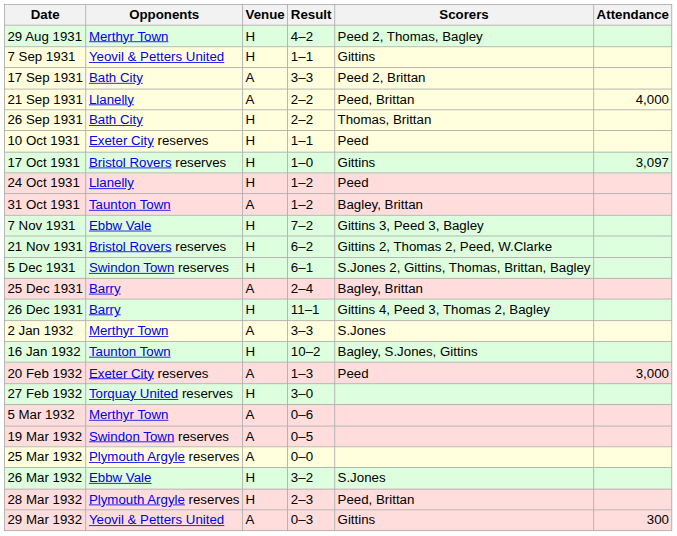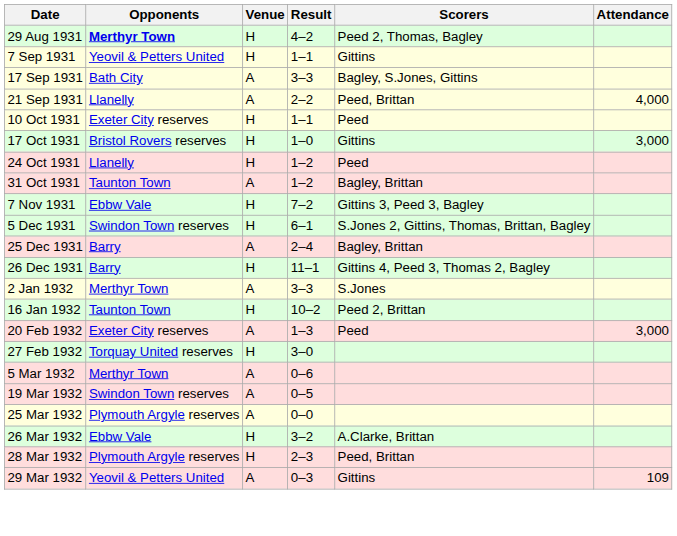 <table class="wikitable sortable">
 <tr>
 <th>Date</th>
 <th>Opponents</th>
 <th>Venue</th>
 <th>Result</th>
 <th>Scorers</th>
 <th>Attendance</th>
 </tr>
 <tr bgcolor="#ddffdd">
 <td>29 Aug 1931</td>
-<td><a href='#'>Merthyr Town</a></td>
+<td><strong><a href='#'>Merthyr Town</a></strong></td>
 <td>H</td>
 <td>4–2</td>
 <td>Peed 2, Thomas, Bagley</td>
 <td></td>
 </tr>
 <tr bgcolor="#ffffdd">
 <td>7 Sep 1931</td>
 <td><a href='#'>Yeovil & Petters United</a></td>
 <td>H</td>
 <td>1–1</td>
 <td>Gittins</td>
 <td></td>
 </tr>
 <tr bgcolor="#ffffdd">
 <td>17 Sep 1931</td>
 <td><a href='#'>Bath City</a></td>
 <td>A</td>
 <td>3–3</td>
-<td>Peed 2, Brittan</td>
+<td>Bagley, S.Jones, Gittins</td>
 <td></td>
 </tr>
 <tr bgcolor="#ffffdd">
 <td>21 Sep 1931</td>
 <td><a href='#'>Llanelly</a></td>
 <td>A</td>
 <td>2–2</td>
 <td>Peed, Brittan</td>
 <td align="right">4,000</td>
-</tr>
-<tr bgcolor="#ffffdd">
-<td>26 Sep 1931</td>
-<td><a href='#'>Bath City</a></td>
-<td>H</td>
-<td>2–2</td>
-<td>Thomas, Brittan</td>
-<td></td>
 </tr>
 <tr bgcolor="#ffffdd">
 <td>10 Oct 1931</td>
 <td><a href='#'>Exeter City</a> reserves</td>
 <td>H</td>
 <td>1–1</td>
 <td>Peed</td>
 <td></td>
 </tr>
 <tr bgcolor="#ddffdd">
 <td>17 Oct 1931</td>
 <td><a href='#'>Bristol Rovers</a> reserves</td>
 <td>H</td>
 <td>1–0</td>
 <td>Gittins</td>
-<td align="right">3,097</td>
+<td align="right">3,000</td>
 </tr>
 <tr bgcolor="#ffdddd">
 <td>24 Oct 1931</td>
 <td><a href='#'>Llanelly</a></td>
 <td>H</td>
 <td>1–2</td>
 <td>Peed</td>
 <td></td>
 </tr>
 <tr bgcolor="#ffdddd">
 <td>31 Oct 1931</td>
 <td><a href='#'>Taunton Town</a></td>
 <td>A</td>
 <td>1–2</td>
 <td>Bagley, Brittan</td>
 <td></td>
 </tr>
 <tr bgcolor="#ddffdd">
 <td>7 Nov 1931</td>
 <td><a href='#'>Ebbw Vale</a></td>
 <td>H</td>
 <td>7–2</td>
 <td>Gittins 3, Peed 3, Bagley</td>
-<td></td>
-</tr>
-<tr bgcolor="#ddffdd">
-<td>21 Nov 1931</td>
-<td><a href='#'>Bristol Rovers</a> reserves</td>
-<td>H</td>
-<td>6–2</td>
-<td>Gittins 2, Thomas 2, Peed, W.Clarke</td>
 <td></td>
 </tr>
 <tr bgcolor="#ddffdd">
 <td>5 Dec 1931</td>
 <td><a href='#'>Swindon Town</a> reserves</td>
 <td>H</td>
 <td>6–1</td>
 <td>S.Jones 2, Gittins, Thomas, Brittan, Bagley</td>
 <td></td>
 </tr>
 <tr bgcolor="#ffdddd">
 <td>25 Dec 1931</td>
 <td><a href='#'>Barry</a></td>
 <td>A</td>
 <td>2–4</td>
 <td>Bagley, Brittan</td>
 <td></td>
 </tr>
 <tr bgcolor="#ddffdd">
 <td>26 Dec 1931</td>
 <td><a href='#'>Barry</a></td>
 <td>H</td>
 <td>11–1</td>
 <td>Gittins 4, Peed 3, Thomas 2, Bagley</td>
 <td></td>
 </tr>
 <tr bgcolor="#ffffdd">
 <td>2 Jan 1932</td>
 <td><a href='#'>Merthyr Town</a></td>
 <td>A</td>
 <td>3–3</td>
 <td>S.Jones</td>
 <td></td>
 </tr>
 <tr bgcolor="#ddffdd">
 <td>16 Jan 1932</td>
 <td><a href='#'>Taunton Town</a></td>
 <td>H</td>
 <td>10–2</td>
-<td>Bagley, S.Jones, Gittins</td>
+<td>Peed 2, Brittan</td>
 <td></td>
 </tr>
 <tr bgcolor="#ffdddd">
 <td>20 Feb 1932</td>
 <td><a href='#'>Exeter City</a> reserves</td>
 <td>A</td>
 <td>1–3</td>
 <td>Peed</td>
 <td align="right">3,000</td>
 </tr>
 <tr bgcolor="#ddffdd">
 <td>27 Feb 1932</td>
 <td><a href='#'>Torquay United</a> reserves</td>
 <td>H</td>
 <td>3–0</td>
 <td></td>
 <td></td>
 </tr>
 <tr bgcolor="#ffdddd">
 <td>5 Mar 1932</td>
 <td><a href='#'>Merthyr Town</a></td>
 <td>A</td>
 <td>0–6</td>
 <td></td>
 <td></td>
 </tr>
 <tr bgcolor="#ffdddd">
 <td>19 Mar 1932</td>
 <td><a href='#'>Swindon Town</a> reserves</td>
 <td>A</td>
 <td>0–5</td>
 <td></td>
 <td></td>
 </tr>
 <tr bgcolor="#ffffdd">
 <td>25 Mar 1932</td>
 <td><a href='#'>Plymouth Argyle</a> reserves</td>
 <td>A</td>
 <td>0–0</td>
 <td></td>
 <td></td>
 </tr>
 <tr bgcolor="#ddffdd">
 <td>26 Mar 1932</td>
 <td><a href='#'>Ebbw Vale</a></td>
 <td>H</td>
 <td>3–2</td>
-<td>S.Jones</td>
+<td>A.Clarke, Brittan</td>
 <td></td>
 </tr>
 <tr bgcolor="#ffdddd">
 <td>28 Mar 1932</td>
 <td><a href='#'>Plymouth Argyle</a> reserves</td>
 <td>H</td>
 <td>2–3</td>
 <td>Peed, Brittan</td>
 <td></td>
 </tr>
 <tr bgcolor="#ffdddd">
 <td>29 Mar 1932</td>
 <td><a href='#'>Yeovil & Petters United</a></td>
 <td>A</td>
 <td>0–3</td>
 <td>Gittins</td>
-<td align="right">300</td>
+<td align="right">109</td>
 </tr>
 </table>
